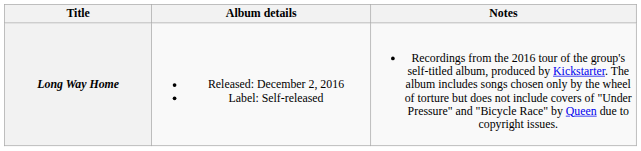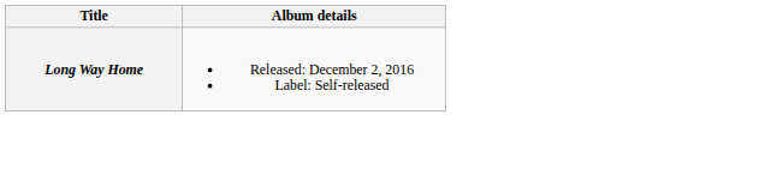 <table class="wikitable plainrowheaders" style="text-align:center;">
 <tr>
 <th scope="col" style="width:12em;">Title</th>
 <th scope="col" style="width:18em;">Album details</th>
-<th scope="col" style="width:22em;">Notes</th>
 </tr>
 <tr>
 <th scope="row"><em>Long Way Home</em></th>
 <td><br><ul><li>Released: December 2, 2016</li><li>Label: Self-released</li></ul></td>
-<td><br><ul><li>Recordings from the 2016 tour of the group's self-titled album, produced by <a href='#'>Kickstarter</a>. The album includes songs chosen only by the wheel of torture but does not include covers of "Under Pressure" and "Bicycle Race" by <a href='#'>Queen</a> due to copyright issues.</li></ul></td>
 </tr>
 </table>
